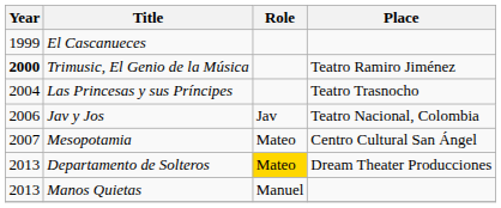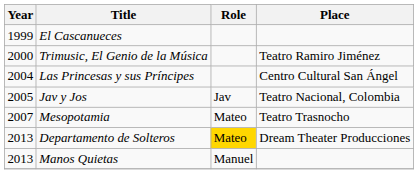 <table class="wikitable sortable">
 <tr>
 <th>Year</th>
 <th>Title</th>
 <th>Role</th>
 <th>Place</th>
 </tr>
 <tr>
 <td>1999</td>
 <td><em>El Cascanueces</em></td>
 <td></td>
 <td></td>
 </tr>
 <tr>
-<td><strong>2000</strong></td>
+<td>2000</td>
 <td><em>Trimusic, El Genio de la Música</em></td>
 <td></td>
 <td>Teatro Ramiro Jiménez</td>
 </tr>
 <tr>
 <td>2004</td>
 <td><em>Las Princesas y sus Príncipes</em></td>
 <td></td>
-<td>Teatro Trasnocho</td>
+<td>Centro Cultural San Ángel</td>
 </tr>
 <tr>
-<td>2006</td>
+<td>2005</td>
 <td><em>Jav y Jos</em></td>
 <td>Jav</td>
 <td>Teatro Nacional, Colombia</td>
 </tr>
 <tr>
 <td>2007</td>
 <td><em>Mesopotamia</em></td>
 <td>Mateo</td>
-<td>Centro Cultural San Ángel</td>
+<td>Teatro Trasnocho</td>
 </tr>
 <tr>
 <td>2013</td>
 <td><em>Departamento de Solteros</em></td>
 <td style="background: gold;">Mateo</td>
 <td>Dream Theater Producciones</td>
 </tr>
 <tr>
 <td>2013</td>
 <td><em>Manos Quietas</em></td>
 <td>Manuel</td>
 <td></td>
 </tr>
 <tr>
 </tr>
 </table>
